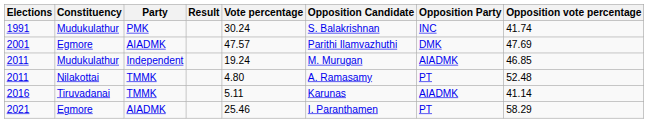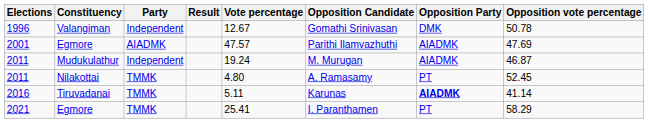 <table class="wikitable sortable">
 <tr>
 <th>Elections</th>
 <th>Constituency</th>
 <th>Party</th>
 <th>Result</th>
 <th>Vote percentage</th>
 <th>Opposition Candidate</th>
 <th>Opposition Party</th>
 <th>Opposition vote percentage</th>
 </tr>
 <tr>
-<td><a href='#'>1991</a></td>
-<td><a href='#'>Mudukulathur</a></td>
-<td><a href='#'>PMK</a></td>
+<td><a href='#'>1996</a></td>
+<td><a href='#'>Valangiman</a></td>
+<td><a href='#'>Independent</a></td>
 <td></td>
-<td>30.24</td>
-<td><a href='#'>S. Balakrishnan</a></td>
-<td><a href='#'>INC</a></td>
-<td>41.74</td>
+<td>12.67</td>
+<td><a href='#'>Gomathi Srinivasan</a></td>
+<td><a href='#'>DMK</a></td>
+<td>50.78</td>
 </tr>
 <tr>
 <td><a href='#'>2001</a></td>
 <td><a href='#'>Egmore</a></td>
 <td><a href='#'>AIADMK</a></td>
 <td></td>
 <td>47.57</td>
 <td><a href='#'>Parithi Ilamvazhuthi</a></td>
-<td><a href='#'>DMK</a></td>
+<td><a href='#'>AIADMK</a></td>
 <td>47.69</td>
 </tr>
 <tr>
 <td><a href='#'>2011</a></td>
 <td><a href='#'>Mudukulathur</a></td>
 <td><a href='#'>Independent</a></td>
 <td></td>
 <td>19.24</td>
 <td><a href='#'>M. Murugan</a></td>
 <td><a href='#'>AIADMK</a></td>
-<td>46.85</td>
+<td>46.87</td>
 </tr>
 <tr>
 <td><a href='#'>2011</a></td>
 <td><a href='#'>Nilakottai</a></td>
 <td><a href='#'>TMMK</a></td>
 <td></td>
 <td>4.80</td>
 <td><a href='#'>A. Ramasamy</a></td>
 <td><a href='#'>PT</a></td>
-<td>52.48</td>
+<td>52.45</td>
 </tr>
 <tr>
 <td><a href='#'>2016</a></td>
 <td><a href='#'>Tiruvadanai</a></td>
 <td><a href='#'>TMMK</a></td>
 <td></td>
 <td>5.11</td>
 <td><a href='#'>Karunas</a></td>
-<td><a href='#'>AIADMK</a></td>
+<td><strong><a href='#'>AIADMK</a></strong></td>
 <td>41.14</td>
 </tr>
 <tr>
 <td><a href='#'>2021</a></td>
 <td><a href='#'>Egmore</a></td>
-<td><a href='#'>AIADMK</a></td>
+<td><a href='#'>TMMK</a></td>
 <td></td>
-<td>25.46</td>
+<td>25.41</td>
 <td><a href='#'>I. Paranthamen</a></td>
 <td><a href='#'>PT</a></td>
 <td>58.29</td>
 </tr>
 </table>
